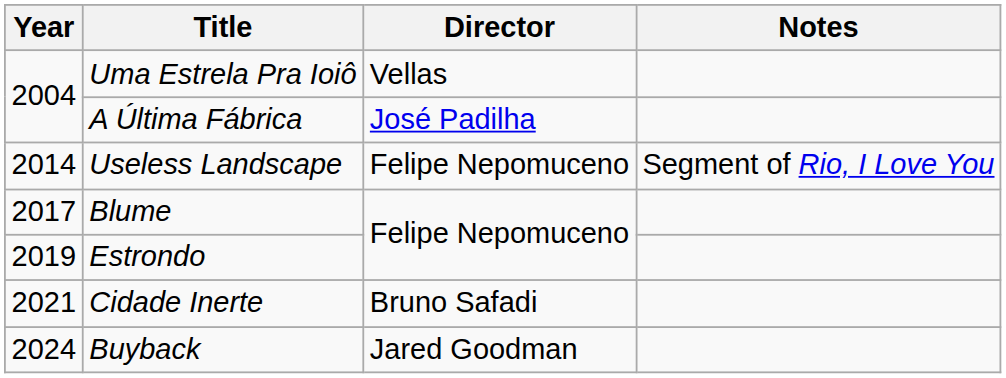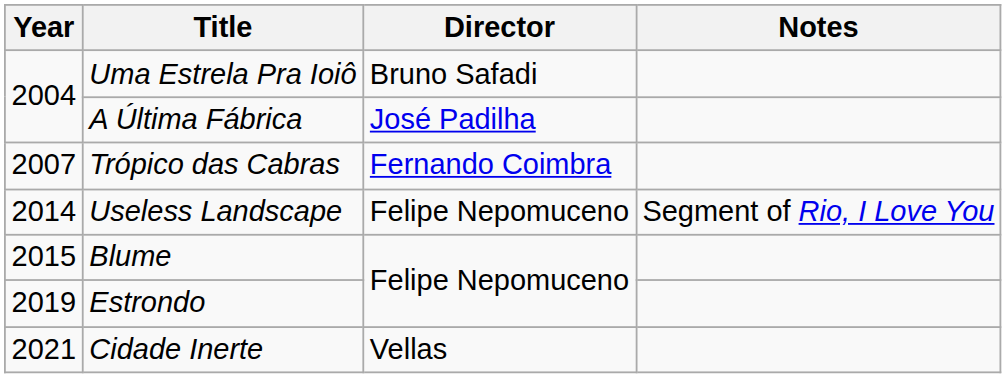 <table class="wikitable">
 <tr>
 <th>Year</th>
 <th>Title</th>
 <th>Director</th>
 <th>Notes</th>
 </tr>
 <tr>
 <td rowspan=2>2004</td>
 <td><em>Uma Estrela Pra Ioiô</em></td>
-<td>Vellas</td>
+<td>Bruno Safadi</td>
 <td></td>
 </tr>
 <tr>
 <td><em>A Última Fábrica</em></td>
 <td><a href='#'>José Padilha</a></td>
+<td></td>
+</tr>
+<tr>
+<td>2007</td>
+<td><em>Trópico das Cabras</em></td>
+<td><a href='#'>Fernando Coimbra</a></td>
 <td></td>
 </tr>
 <tr>
 <td>2014</td>
 <td><em>Useless Landscape</em></td>
 <td>Felipe Nepomuceno</td>
 <td>Segment of <em><a href='#'>Rio, I Love You</a></em></td>
 </tr>
 <tr>
-<td>2017</td>
+<td>2015</td>
 <td><em>Blume</em></td>
 <td rowspan=2>Felipe Nepomuceno</td>
 <td></td>
 </tr>
 <tr>
 <td>2019</td>
 <td><em>Estrondo</em></td>
 <td></td>
 </tr>
 <tr>
 <td>2021</td>
 <td><em>Cidade Inerte</em></td>
-<td>Bruno Safadi</td>
-<td></td>
-</tr>
-<tr>
-<td>2024</td>
-<td><em>Buyback</em></td>
-<td>Jared Goodman</td>
+<td>Vellas</td>
 <td></td>
 </tr>
 </table>
